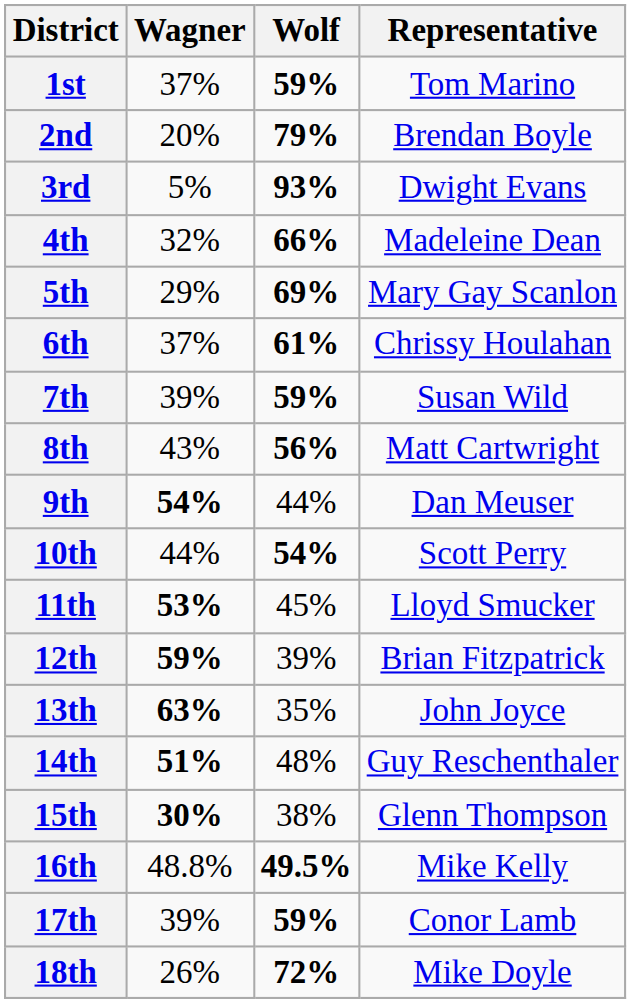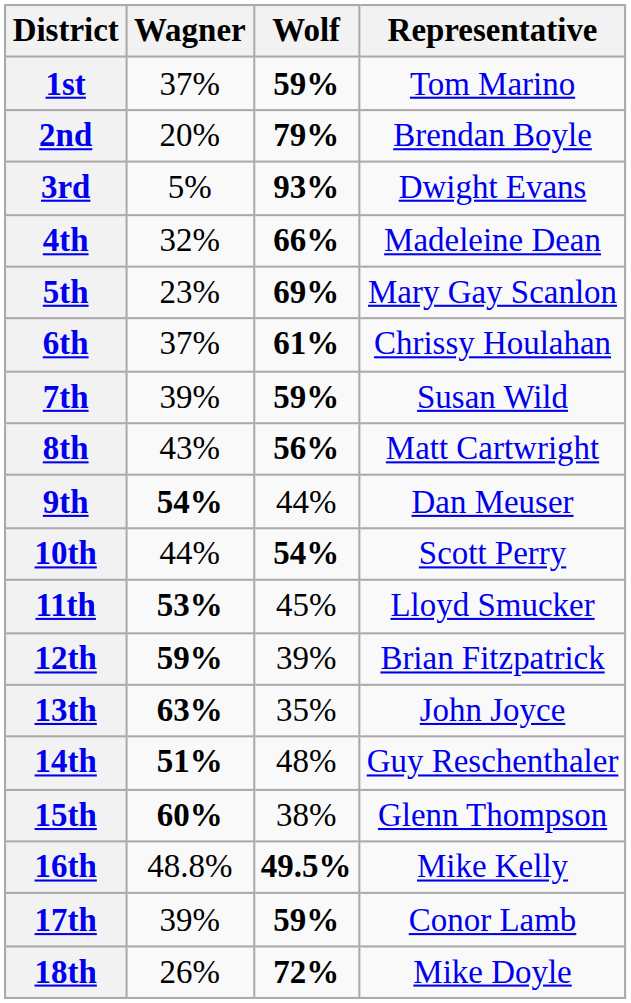 <table class=wikitable>
 <tr>
 <th>District</th>
 <th>Wagner</th>
 <th>Wolf</th>
 <th>Representative</th>
 </tr>
 <tr align=center>
 <th><a href='#'>1st</a></th>
 <td>37%</td>
 <td><strong>59%</strong></td>
 <td><a href='#'>Tom Marino</a></td>
 </tr>
 <tr align=center>
 <th><a href='#'>2nd</a></th>
 <td>20%</td>
 <td><strong>79%</strong></td>
 <td><a href='#'>Brendan Boyle</a></td>
 </tr>
 <tr align=center>
 <th><a href='#'>3rd</a></th>
 <td>5%</td>
 <td><strong>93%</strong></td>
 <td><a href='#'>Dwight Evans</a></td>
 </tr>
 <tr align=center>
 <th><a href='#'>4th</a></th>
 <td>32%</td>
 <td><strong>66%</strong></td>
 <td><a href='#'>Madeleine Dean</a></td>
 </tr>
 <tr align=center>
 <th><a href='#'>5th</a></th>
-<td>29%</td>
+<td>23%</td>
 <td><strong>69%</strong></td>
 <td><a href='#'>Mary Gay Scanlon</a></td>
 </tr>
 <tr align=center>
 <th><a href='#'>6th</a></th>
 <td>37%</td>
 <td><strong>61%</strong></td>
 <td><a href='#'>Chrissy Houlahan</a></td>
 </tr>
 <tr align=center>
 <th><a href='#'>7th</a></th>
 <td>39%</td>
 <td><strong>59%</strong></td>
 <td><a href='#'>Susan Wild</a></td>
 </tr>
 <tr align=center>
 <th><a href='#'>8th</a></th>
 <td>43%</td>
 <td><strong>56%</strong></td>
 <td><a href='#'>Matt Cartwright</a></td>
 </tr>
 <tr align=center>
 <th><a href='#'>9th</a></th>
 <td><strong>54%</strong></td>
 <td>44%</td>
 <td><a href='#'>Dan Meuser</a></td>
 </tr>
 <tr align=center>
 <th><a href='#'>10th</a></th>
 <td>44%</td>
 <td><strong>54%</strong></td>
 <td><a href='#'>Scott Perry</a></td>
 </tr>
 <tr align=center>
 <th><a href='#'>11th</a></th>
 <td><strong>53%</strong></td>
 <td>45%</td>
 <td><a href='#'>Lloyd Smucker</a></td>
 </tr>
 <tr align=center>
 <th><a href='#'>12th</a></th>
 <td><strong>59%</strong></td>
 <td>39%</td>
 <td><a href='#'>Brian Fitzpatrick</a></td>
 </tr>
 <tr align=center>
 <th><a href='#'>13th</a></th>
 <td><strong>63%</strong></td>
 <td>35%</td>
 <td><a href='#'>John Joyce</a></td>
 </tr>
 <tr align=center>
 <th><a href='#'>14th</a></th>
 <td><strong>51%</strong></td>
 <td>48%</td>
 <td><a href='#'>Guy Reschenthaler</a></td>
 </tr>
 <tr align=center>
 <th><a href='#'>15th</a></th>
-<td><strong>30%</strong></td>
+<td><strong>60%</strong></td>
 <td>38%</td>
 <td><a href='#'>Glenn Thompson</a></td>
 </tr>
 <tr align=center>
 <th><a href='#'>16th</a></th>
 <td>48.8%</td>
 <td><strong>49.5%</strong></td>
 <td><a href='#'>Mike Kelly</a></td>
 </tr>
 <tr align=center>
 <th><a href='#'>17th</a></th>
 <td>39%</td>
 <td><strong>59%</strong></td>
 <td><a href='#'>Conor Lamb</a></td>
 </tr>
 <tr align=center>
 <th><a href='#'>18th</a></th>
 <td>26%</td>
 <td><strong>72%</strong></td>
 <td><a href='#'>Mike Doyle</a></td>
 </tr>
 </table>
